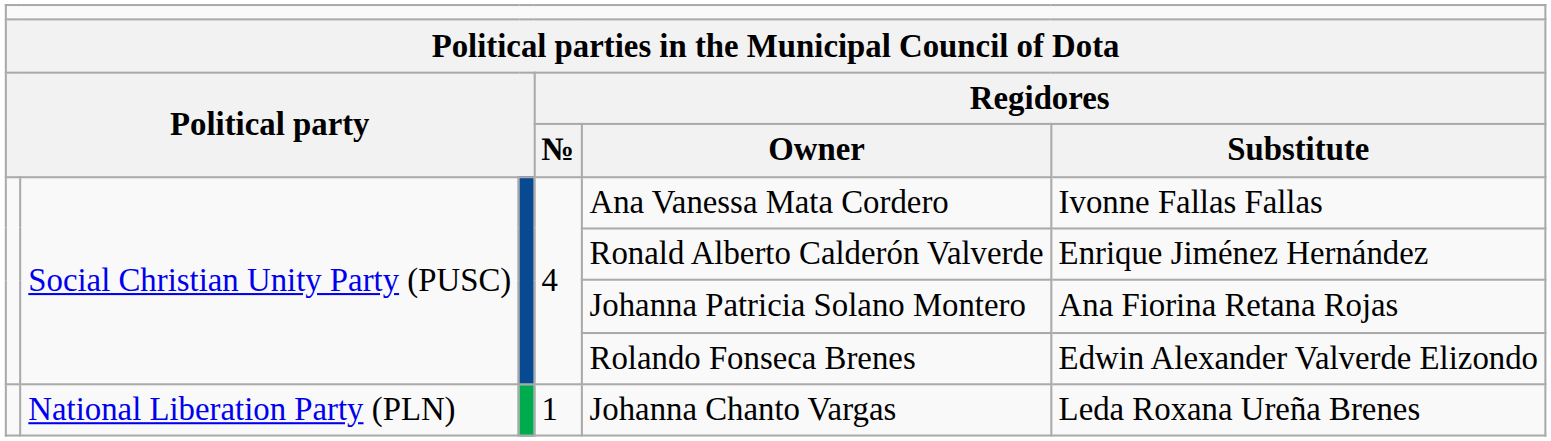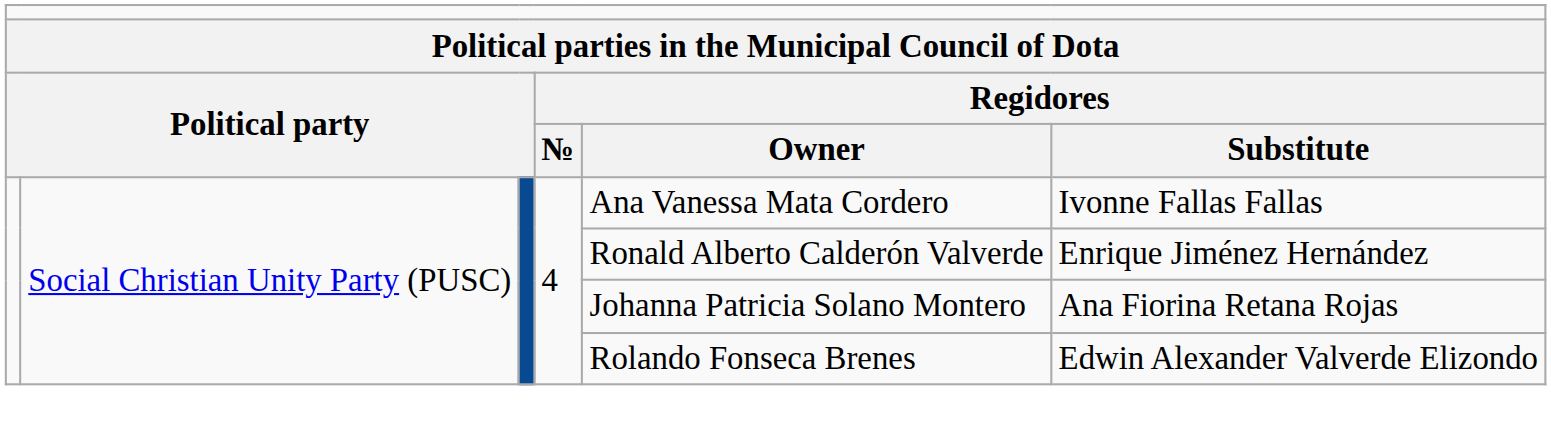 <table class="wikitable" border="1" style="margin:auto;">
 <tr>
 <td colspan="6"></td>
 </tr>
 <tr>
 <th colspan="6"><strong>Political parties in the Municipal Council of Dota</strong></th>
 </tr>
 <tr ---->
 <th colspan="3" rowspan="2">Political party</th>
 <th colspan="3">Regidores</th>
 </tr>
 <tr>
 <th>№</th>
 <th>Owner</th>
 <th>Substitute</th>
 </tr>
 <tr>
 <td rowspan="4"></td>
 <td rowspan="4"><a href='#'>Social Christian Unity Party</a> (PUSC)</td>
 <td rowspan="4" bgcolor="#074A91"></td>
 <td rowspan="4">4</td>
 <td>Ana Vanessa Mata Cordero</td>
 <td>Ivonne Fallas Fallas</td>
 </tr>
 <tr>
 <td>Ronald Alberto Calderón Valverde</td>
 <td>Enrique Jiménez Hernández</td>
 </tr>
 <tr>
 <td>Johanna Patricia Solano Montero</td>
 <td>Ana Fiorina Retana Rojas</td>
 </tr>
 <tr ---->
 <td>Rolando Fonseca Brenes</td>
 <td>Edwin Alexander Valverde Elizondo</td>
 </tr>
-<tr>
-<td></td>
-<td><a href='#'>National Liberation Party</a> (PLN)</td>
-<td bgcolor="#00AB4E"></td>
-<td>1</td>
-<td>Johanna Chanto Vargas</td>
-<td>Leda Roxana Ureña Brenes</td>
-</tr>
 </table>
